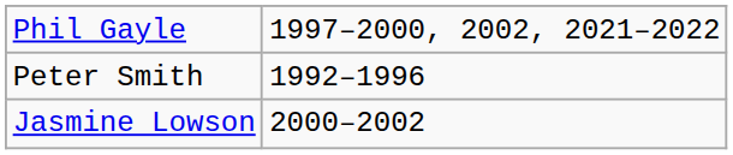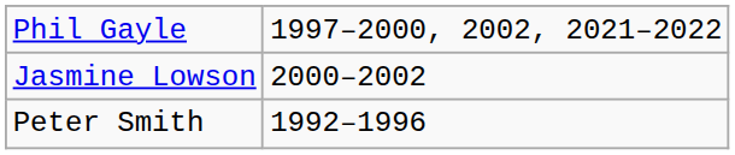 <table class="wikitable">
 <tr>
 <td><a href='#'>Phil Gayle</a></td>
 <td>1997–2000, 2002, 2021–2022</td>
 </tr>
 <tr>
+<td><a href='#'>Jasmine Lowson</a></td>
+<td>2000–2002</td>
+</tr>
+<tr>
 <td>Peter Smith</td>
 <td>1992–1996</td>
 </tr>
-<tr>
-<td><a href='#'>Jasmine Lowson</a></td>
-<td>2000–2002</td>
-</tr>
 </table>
